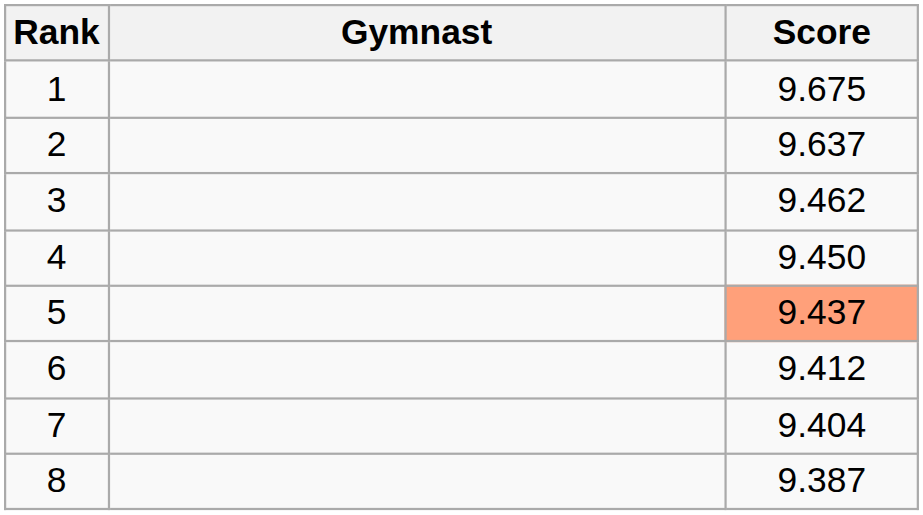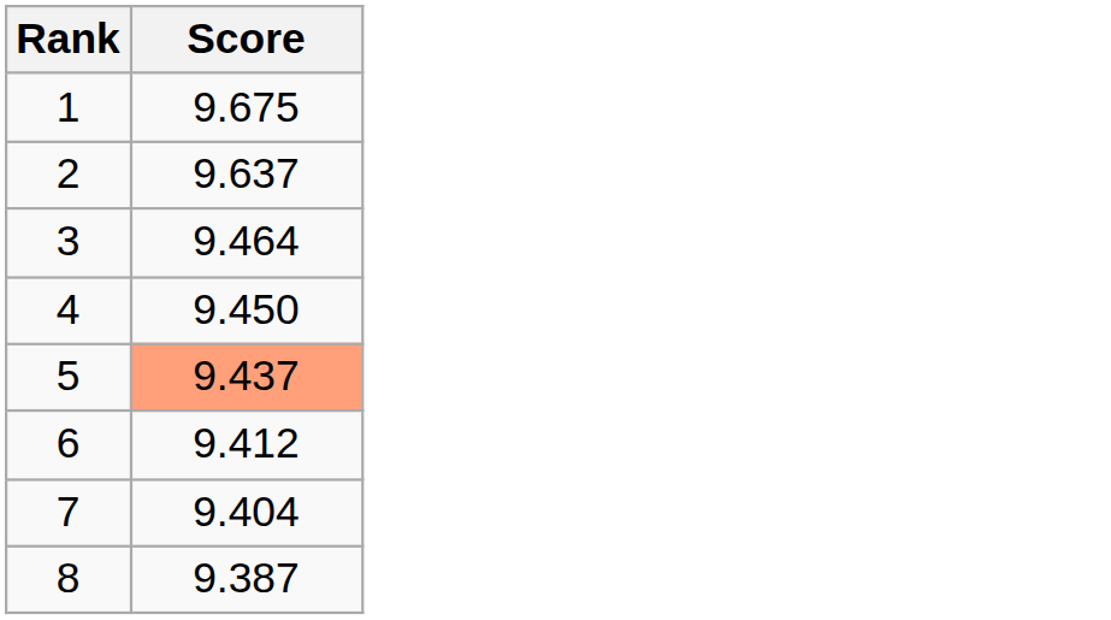 <table class="wikitable" style="text-align:center">
 <tr>
 <th>Rank</th>
-<th style="width:17em">Gymnast</th>
 <th style="width:5em">Score</th>
 </tr>
 <tr>
 <td>1</td>
-<td align=left></td>
 <td>9.675</td>
 </tr>
 <tr>
 <td>2</td>
-<td align=left></td>
 <td>9.637</td>
 </tr>
 <tr>
 <td>3</td>
-<td align=left></td>
-<td>9.462</td>
+<td>9.464</td>
 </tr>
 <tr>
 <td>4</td>
-<td align=left></td>
 <td>9.450</td>
 </tr>
 <tr>
 <td>5</td>
-<td align=left></td>
 <td style="background: lightsalmon;">9.437</td>
 </tr>
 <tr>
 <td>6</td>
-<td align=left></td>
 <td>9.412</td>
 </tr>
 <tr>
 <td>7</td>
-<td align=left></td>
 <td>9.404</td>
 </tr>
 <tr>
 <td>8</td>
-<td align=left></td>
 <td>9.387</td>
 </tr>
 </table>
